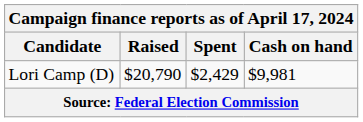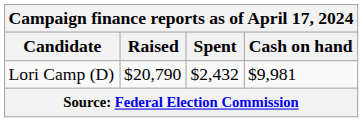 <table class="wikitable sortable">
 <tr>
 <th colspan=4>Campaign finance reports as of April 17, 2024</th>
 </tr>
 <tr style="text-align:center;">
 <th>Candidate</th>
 <th>Raised</th>
 <th>Spent</th>
 <th>Cash on hand</th>
 </tr>
 <tr>
 <td>Lori Camp (D)</td>
 <td>$20,790</td>
-<td>$2,429</td>
+<td>$2,432</td>
 <td>$9,981</td>
 </tr>
 <tr>
 <th colspan="4"><small>Source: <a href='#'>Federal Election Commission</a></small></th>
 </tr>
 </table>
